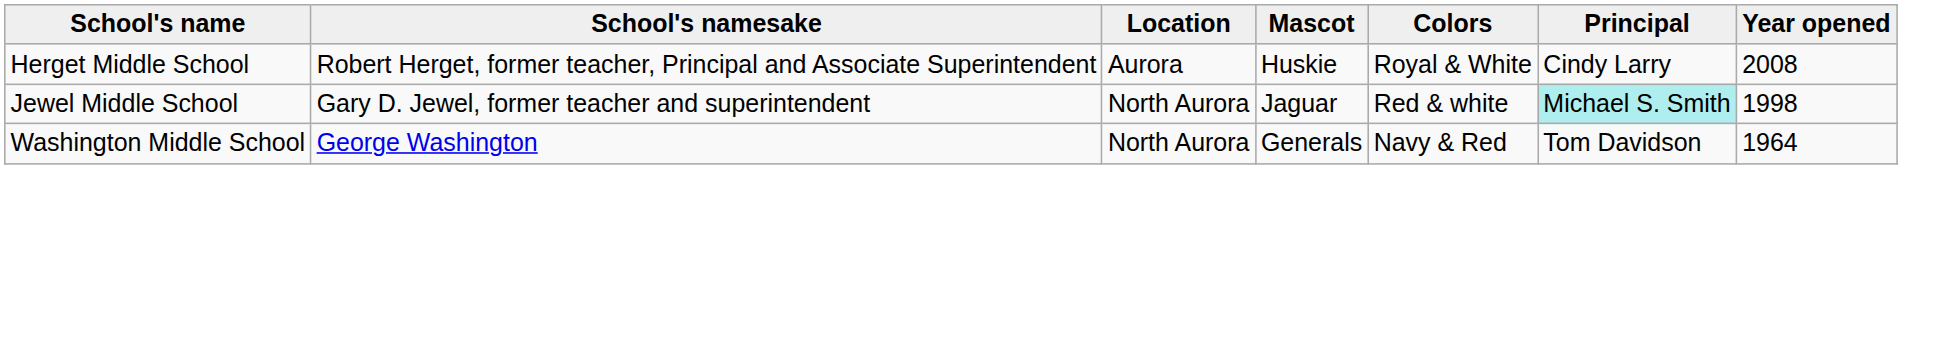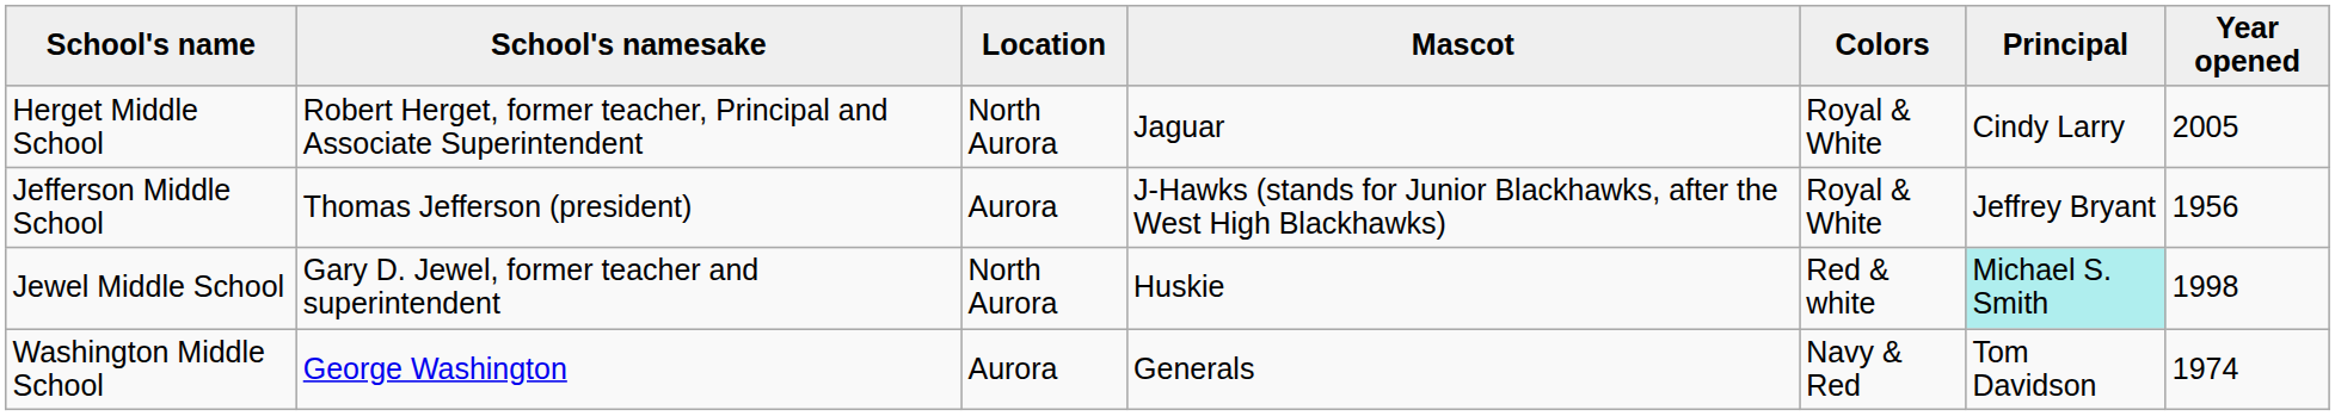 <table class="wikitable">
 <tr>
 <th style="background:#efefef;">School's name</th>
 <th style="background:#efefef;">School's namesake</th>
 <th style="background:#efefef;">Location</th>
 <th style="background:#efefef;">Mascot</th>
 <th style="background:#efefef;">Colors</th>
 <th style="background:#efefef;">Principal</th>
 <th style="background:#efefef;">Year opened</th>
 </tr>
 <tr>
 <td>Herget Middle School</td>
 <td>Robert Herget, former teacher, Principal and Associate Superintendent</td>
-<td>Aurora</td>
-<td>Huskie</td>
+<td>North Aurora</td>
+<td>Jaguar</td>
 <td>Royal & White</td>
 <td>Cindy Larry</td>
-<td>2008</td>
+<td>2005</td>
+</tr>
+<tr>
+<td>Jefferson Middle School</td>
+<td>Thomas Jefferson (president)</td>
+<td>Aurora</td>
+<td>J-Hawks (stands for Junior Blackhawks, after the West High Blackhawks)</td>
+<td>Royal & White</td>
+<td>Jeffrey Bryant</td>
+<td>1956</td>
 </tr>
 <tr>
 <td>Jewel Middle School</td>
 <td>Gary D. Jewel, former teacher and superintendent</td>
 <td>North Aurora</td>
-<td>Jaguar</td>
+<td>Huskie</td>
 <td>Red & white</td>
 <td style="background: paleturquoise;">Michael S. Smith</td>
 <td>1998</td>
 </tr>
 <tr>
 <td>Washington Middle School</td>
 <td><a href='#'>George Washington</a></td>
-<td>North Aurora</td>
+<td>Aurora</td>
 <td>Generals</td>
 <td>Navy & Red</td>
 <td>Tom Davidson</td>
-<td>1964</td>
+<td>1974</td>
 </tr>
 </table>
